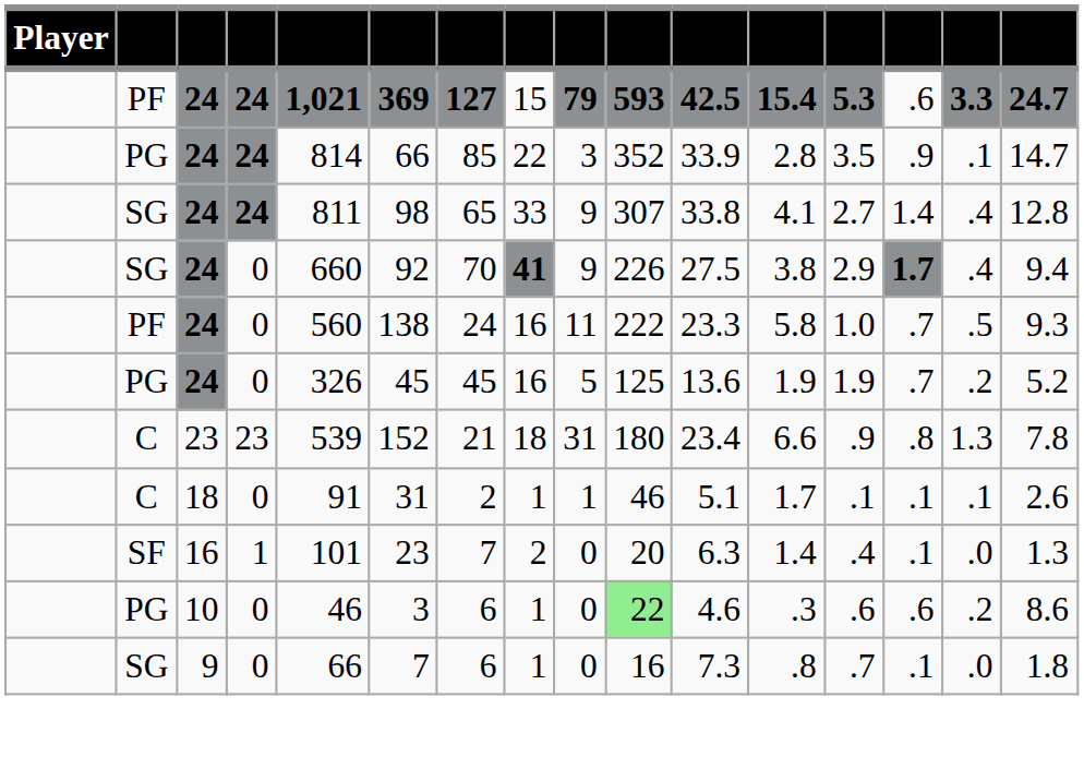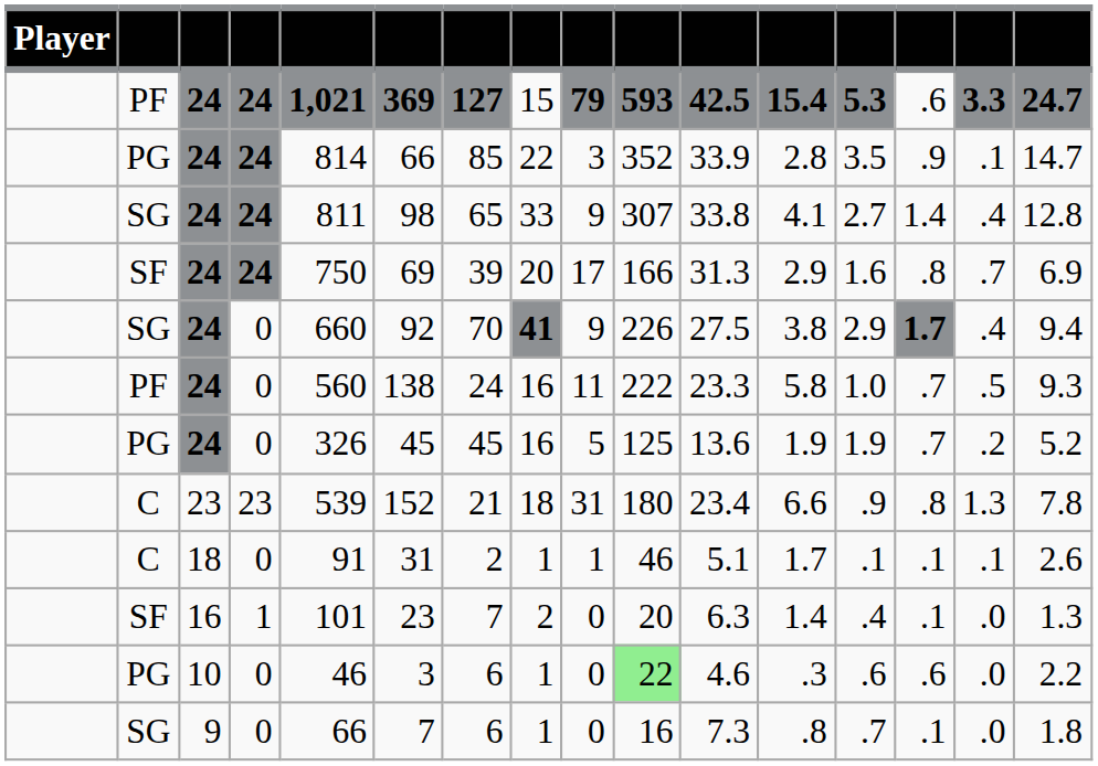 <table class="wikitable sortable" style="font-size: 95%; text-align:right;">
 <tr>
 <th style="background:#010101; color:#FFFFFF; border-top:#8D9093 3px solid; border-bottom:#8D9093 3px solid;">Player</th>
 <th style="background:#010101; color:#FFFFFF; border-top:#8D9093 3px solid; border-bottom:#8D9093 3px solid;"></th>
 <th style="background:#010101; color:#FFFFFF; border-top:#8D9093 3px solid; border-bottom:#8D9093 3px solid;"></th>
 <th style="background:#010101; color:#FFFFFF; border-top:#8D9093 3px solid; border-bottom:#8D9093 3px solid;"></th>
 <th style="background:#010101; color:#FFFFFF; border-top:#8D9093 3px solid; border-bottom:#8D9093 3px solid;"></th>
 <th style="background:#010101; color:#FFFFFF; border-top:#8D9093 3px solid; border-bottom:#8D9093 3px solid;"></th>
 <th style="background:#010101; color:#FFFFFF; border-top:#8D9093 3px solid; border-bottom:#8D9093 3px solid;"></th>
 <th style="background:#010101; color:#FFFFFF; border-top:#8D9093 3px solid; border-bottom:#8D9093 3px solid;"></th>
 <th style="background:#010101; color:#FFFFFF; border-top:#8D9093 3px solid; border-bottom:#8D9093 3px solid;"></th>
 <th style="background:#010101; color:#FFFFFF; border-top:#8D9093 3px solid; border-bottom:#8D9093 3px solid;"></th>
 <th style="background:#010101; color:#FFFFFF; border-top:#8D9093 3px solid; border-bottom:#8D9093 3px solid;"></th>
 <th style="background:#010101; color:#FFFFFF; border-top:#8D9093 3px solid; border-bottom:#8D9093 3px solid;"></th>
 <th style="background:#010101; color:#FFFFFF; border-top:#8D9093 3px solid; border-bottom:#8D9093 3px solid;"></th>
 <th style="background:#010101; color:#FFFFFF; border-top:#8D9093 3px solid; border-bottom:#8D9093 3px solid;"></th>
 <th style="background:#010101; color:#FFFFFF; border-top:#8D9093 3px solid; border-bottom:#8D9093 3px solid;"></th>
 <th style="background:#010101; color:#FFFFFF; border-top:#8D9093 3px solid; border-bottom:#8D9093 3px solid;"></th>
 </tr>
 <tr>
 <td style="text-align:left;"></td>
 <td style="text-align:center;">PF</td>
 <td style="background:#8D9093; color:#010101;"><strong>24</strong></td>
 <td style="background:#8D9093; color:#010101;"><strong>24</strong></td>
 <td style="background:#8D9093; color:#010101;"><strong>1,021</strong></td>
 <td style="background:#8D9093; color:#010101;"><strong>369</strong></td>
 <td style="background:#8D9093; color:#010101;"><strong>127</strong></td>
 <td>15</td>
 <td style="background:#8D9093; color:#010101;"><strong>79</strong></td>
 <td style="background:#8D9093; color:#010101;"><strong>593</strong></td>
 <td style="background:#8D9093; color:#010101;"><strong>42.5</strong></td>
 <td style="background:#8D9093; color:#010101;"><strong>15.4</strong></td>
 <td style="background:#8D9093; color:#010101;"><strong>5.3</strong></td>
 <td>.6</td>
 <td style="background:#8D9093; color:#010101;"><strong>3.3</strong></td>
 <td style="background:#8D9093; color:#010101;"><strong>24.7</strong></td>
 </tr>
 <tr>
 <td style="text-align:left;"></td>
 <td style="text-align:center;">PG</td>
 <td style="background:#8D9093; color:#010101;"><strong>24</strong></td>
 <td style="background:#8D9093; color:#010101;"><strong>24</strong></td>
 <td>814</td>
 <td>66</td>
 <td>85</td>
 <td>22</td>
 <td>3</td>
 <td>352</td>
 <td>33.9</td>
 <td>2.8</td>
 <td>3.5</td>
 <td>.9</td>
 <td>.1</td>
 <td>14.7</td>
 </tr>
 <tr>
 <td style="text-align:left;"></td>
 <td style="text-align:center;">SG</td>
 <td style="background:#8D9093; color:#010101;"><strong>24</strong></td>
 <td style="background:#8D9093; color:#010101;"><strong>24</strong></td>
 <td>811</td>
 <td>98</td>
 <td>65</td>
 <td>33</td>
 <td>9</td>
 <td>307</td>
 <td>33.8</td>
 <td>4.1</td>
 <td>2.7</td>
 <td>1.4</td>
 <td>.4</td>
 <td>12.8</td>
+</tr>
+<tr>
+<td style="text-align:left;"></td>
+<td style="text-align:center;">SF</td>
+<td style="background:#8D9093; color:#010101;"><strong>24</strong></td>
+<td style="background:#8D9093; color:#010101;"><strong>24</strong></td>
+<td>750</td>
+<td>69</td>
+<td>39</td>
+<td>20</td>
+<td>17</td>
+<td>166</td>
+<td>31.3</td>
+<td>2.9</td>
+<td>1.6</td>
+<td>.8</td>
+<td>.7</td>
+<td>6.9</td>
 </tr>
 <tr>
 <td style="text-align:left;"></td>
 <td style="text-align:center;">SG</td>
 <td style="background:#8D9093; color:#010101;"><strong>24</strong></td>
 <td>0</td>
 <td>660</td>
 <td>92</td>
 <td>70</td>
 <td style="background:#8D9093; color:#010101;"><strong>41</strong></td>
 <td>9</td>
 <td>226</td>
 <td>27.5</td>
 <td>3.8</td>
 <td>2.9</td>
 <td style="background:#8D9093; color:#010101;"><strong>1.7</strong></td>
 <td>.4</td>
 <td>9.4</td>
 </tr>
 <tr>
 <td style="text-align:left;"></td>
 <td style="text-align:center;">PF</td>
 <td style="background:#8D9093; color:#010101;"><strong>24</strong></td>
 <td>0</td>
 <td>560</td>
 <td>138</td>
 <td>24</td>
 <td>16</td>
 <td>11</td>
 <td>222</td>
 <td>23.3</td>
 <td>5.8</td>
 <td>1.0</td>
 <td>.7</td>
 <td>.5</td>
 <td>9.3</td>
 </tr>
 <tr>
 <td style="text-align:left;"></td>
 <td style="text-align:center;">PG</td>
 <td style="background:#8D9093; color:#010101;"><strong>24</strong></td>
 <td>0</td>
 <td>326</td>
 <td>45</td>
 <td>45</td>
 <td>16</td>
 <td>5</td>
 <td>125</td>
 <td>13.6</td>
 <td>1.9</td>
 <td>1.9</td>
 <td>.7</td>
 <td>.2</td>
 <td>5.2</td>
 </tr>
 <tr>
 <td style="text-align:left;"></td>
 <td style="text-align:center;">C</td>
 <td>23</td>
 <td>23</td>
 <td>539</td>
 <td>152</td>
 <td>21</td>
 <td>18</td>
 <td>31</td>
 <td>180</td>
 <td>23.4</td>
 <td>6.6</td>
 <td>.9</td>
 <td>.8</td>
 <td>1.3</td>
 <td>7.8</td>
 </tr>
 <tr>
 <td style="text-align:left;"></td>
 <td style="text-align:center;">C</td>
 <td>18</td>
 <td>0</td>
 <td>91</td>
 <td>31</td>
 <td>2</td>
 <td>1</td>
 <td>1</td>
 <td>46</td>
 <td>5.1</td>
 <td>1.7</td>
 <td>.1</td>
 <td>.1</td>
 <td>.1</td>
 <td>2.6</td>
 </tr>
 <tr>
 <td style="text-align:left;"></td>
 <td style="text-align:center;">SF</td>
 <td>16</td>
 <td>1</td>
 <td>101</td>
 <td>23</td>
 <td>7</td>
 <td>2</td>
 <td>0</td>
 <td>20</td>
 <td>6.3</td>
 <td>1.4</td>
 <td>.4</td>
 <td>.1</td>
 <td>.0</td>
 <td>1.3</td>
 </tr>
 <tr>
 <td style="text-align:left;"></td>
 <td style="text-align:center;">PG</td>
 <td>10</td>
 <td>0</td>
 <td>46</td>
 <td>3</td>
 <td>6</td>
 <td>1</td>
 <td>0</td>
 <td style="background: lightgreen;">22</td>
 <td>4.6</td>
 <td>.3</td>
 <td>.6</td>
 <td>.6</td>
-<td>.2</td>
-<td>8.6</td>
+<td>.0</td>
+<td>2.2</td>
 </tr>
 <tr>
 <td style="text-align:left;"></td>
 <td style="text-align:center;">SG</td>
 <td>9</td>
 <td>0</td>
 <td>66</td>
 <td>7</td>
 <td>6</td>
 <td>1</td>
 <td>0</td>
 <td>16</td>
 <td>7.3</td>
 <td>.8</td>
 <td>.7</td>
 <td>.1</td>
 <td>.0</td>
 <td>1.8</td>
 </tr>
 </table>
